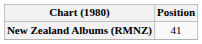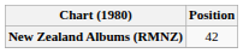 <table class="wikitable plainrowheaders" style="text-align:center">
 <tr>
 <th scope="col">Chart (1980)</th>
 <th scope="col">Position</th>
 </tr>
 <tr>
 <th scope="row">New Zealand Albums (RMNZ)</th>
-<td>41</td>
+<td>42</td>
 </tr>
 <tr>
 </tr>
 </table>
